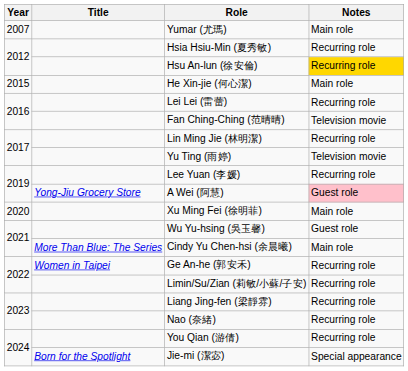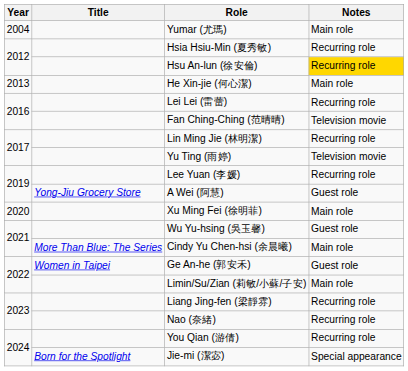 <table class="wikitable">
 <tr>
 <th>Year</th>
 <th>Title</th>
 <th>Role</th>
 <th>Notes</th>
 </tr>
 <tr>
-<td>2007</td>
+<td>2004</td>
 <td><em></em></td>
 <td>Yumar (尤瑪)</td>
 <td>Main role</td>
 </tr>
 <tr>
 <td rowspan="2">2012</td>
 <td><em></em></td>
 <td>Hsia Hsiu-Min (夏秀敏)</td>
 <td>Recurring role</td>
 </tr>
 <tr>
 <td><em></em></td>
 <td>Hsu An-lun (徐安倫)</td>
 <td style="background: gold;">Recurring role</td>
 </tr>
 <tr>
-<td>2015</td>
+<td>2013</td>
 <td><em></em></td>
 <td>He Xin-jie (何心潔)</td>
 <td>Main role</td>
 </tr>
 <tr>
 <td rowspan="2">2016</td>
 <td><em></em></td>
 <td>Lei Lei (雷蕾)</td>
 <td>Recurring role</td>
 </tr>
 <tr>
 <td><em></em></td>
 <td>Fan Ching-Ching (范晴晴)</td>
 <td>Television movie</td>
 </tr>
 <tr>
 <td rowspan="2">2017</td>
 <td><em></em></td>
 <td>Lin Ming Jie (林明潔)</td>
 <td>Recurring role</td>
 </tr>
 <tr>
 <td><em></em></td>
 <td>Yu Ting (雨婷)</td>
 <td>Television movie</td>
 </tr>
 <tr>
 <td rowspan="2">2019</td>
 <td><em></em></td>
 <td>Lee Yuan (李媛)</td>
 <td>Recurring role</td>
 </tr>
 <tr>
 <td><em><a href='#'>Yong-Jiu Grocery Store</a></em></td>
 <td>A Wei (阿慧)</td>
-<td style="background: pink;">Guest role</td>
+<td>Guest role</td>
 </tr>
 <tr>
 <td>2020</td>
 <td><em></em></td>
 <td>Xu Ming Fei (徐明菲)</td>
 <td>Main role</td>
 </tr>
 <tr>
 <td rowspan="2">2021</td>
 <td><em></em></td>
 <td>Wu Yu-hsing (吳玉馨)</td>
 <td>Guest role</td>
 </tr>
 <tr>
 <td><em><a href='#'>More Than Blue: The Series</a></em></td>
 <td>Cindy Yu Chen-hsi (余晨曦)</td>
 <td>Main role</td>
 </tr>
 <tr>
 <td rowspan="2">2022</td>
 <td><em><a href='#'>Women in Taipei</a></em></td>
 <td>Ge An-he (郭安禾)</td>
-<td>Recurring role</td>
+<td>Guest role</td>
 </tr>
 <tr>
 <td><em></em></td>
 <td>Limin/Su/Zian (莉敏/小蘇/子安)</td>
-<td>Recurring role</td>
+<td>Main role</td>
 </tr>
 <tr>
 <td rowspan="2">2023</td>
 <td><em></em></td>
 <td>Liang Jing-fen (梁靜雰)</td>
 <td>Recurring role</td>
 </tr>
 <tr>
 <td><em></em></td>
 <td>Nao (奈緒)</td>
 <td>Recurring role</td>
 </tr>
 <tr>
 <td rowspan="2">2024</td>
 <td><em></em></td>
 <td>You Qian (游倩)</td>
 <td>Recurring role</td>
 </tr>
 <tr>
 <td><em><a href='#'>Born for the Spotlight</a></em></td>
 <td>Jie-mi (潔宓)</td>
 <td>Special appearance</td>
 </tr>
 </table>
